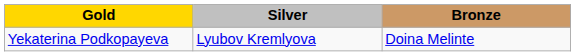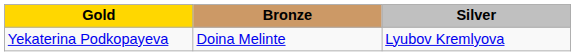 <table class="wikitable" style="text-align:left">
 <tr align="center">
 <td width=200 bgcolor=gold><strong>Gold</strong></td>
+<td width=200 bgcolor=CC9966><strong>Bronze</strong></td>
 <td width=200 bgcolor=silver><strong>Silver</strong></td>
-<td width=200 bgcolor=CC9966><strong>Bronze</strong></td>
 </tr>
 <tr>
 <td><a href='#'>Yekaterina Podkopayeva</a><br><em></em></td>
+<td><a href='#'>Doina Melinte</a><br><em></em></td>
 <td><a href='#'>Lyubov Kremlyova</a><br><em></em></td>
-<td><a href='#'>Doina Melinte</a><br><em></em></td>
 </tr>
 </table>
